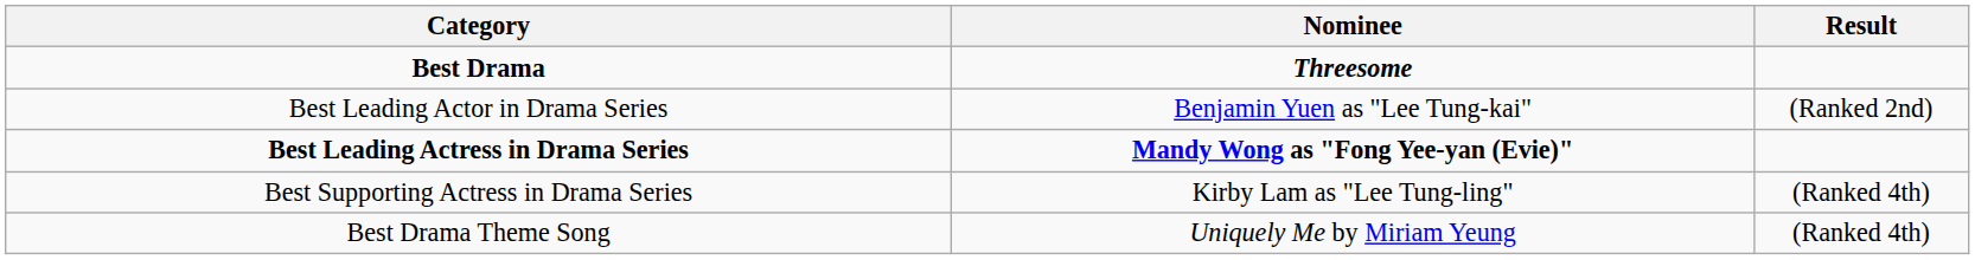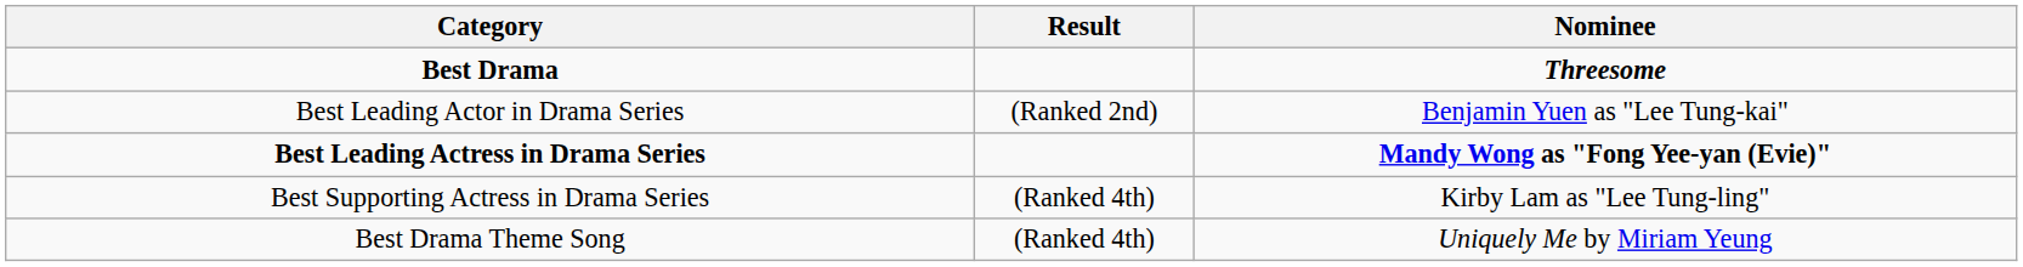 <table class="wikitable" style="width:95%; text-align:center;">
 <tr>
 <th style="width:290px;">Category</th>
+<th style="width:60px;">Result</th>
 <th style="width:245px;">Nominee</th>
-<th style="width:60px;">Result</th>
 </tr>
 <tr>
 <td><strong>Best Drama</strong></td>
+<td></td>
 <td><strong><em>Threesome</em></strong></td>
-<td></td>
 </tr>
 <tr>
 <td>Best Leading Actor in Drama Series</td>
+<td> (Ranked 2nd)</td>
 <td><a href='#'>Benjamin Yuen</a> as "Lee Tung-kai"</td>
-<td> (Ranked 2nd)</td>
 </tr>
 <tr>
 <td><strong>Best Leading Actress in Drama Series</strong></td>
+<td></td>
 <td><strong><a href='#'>Mandy Wong</a> as "Fong Yee-yan (Evie)"</strong></td>
-<td></td>
 </tr>
 <tr>
 <td>Best Supporting Actress in Drama Series</td>
+<td> (Ranked 4th)</td>
 <td>Kirby Lam as "Lee Tung-ling"</td>
-<td> (Ranked 4th)</td>
 </tr>
 <tr>
 <td>Best Drama Theme Song</td>
+<td> (Ranked 4th)</td>
 <td><em>Uniquely Me</em> by <a href='#'>Miriam Yeung</a></td>
-<td> (Ranked 4th)</td>
 </tr>
 </table>
